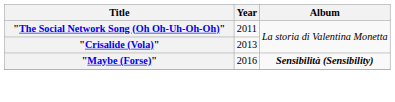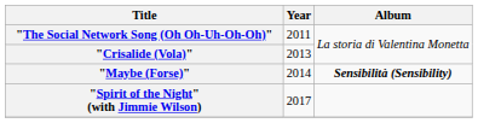 <table class="wikitable plainrowheaders" style="text-align:center;">
 <tr>
 <th scope="col" style="width:22em;">Title</th>
 <th scope="col" style="width:1em;">Year</th>
 <th scope="col">Album</th>
 </tr>
 <tr>
 <th scope="row">"<a href='#'>The Social Network Song (Oh Oh-Uh-Oh-Oh)</a>"</th>
 <td>2011</td>
 <td rowspan="2"><em>La storia di Valentina Monetta</em></td>
 </tr>
 <tr>
 <th scope="row">"<a href='#'>Crisalide (Vola)</a>"</th>
 <td>2013</td>
 </tr>
 <tr>
 <th scope="row">"<a href='#'>Maybe (Forse)</a>"</th>
-<td>2016</td>
+<td>2014</td>
 <td><strong><em>Sensibilità (Sensibility)</em></strong></td>
+</tr>
+<tr>
+<th scope="row">"<a href='#'>Spirit of the Night</a>"<br><span>(with <a href='#'>Jimmie Wilson</a>)</span></th>
+<td>2017</td>
+<td></td>
 </tr>
 <tr>
 </tr>
 </table>
